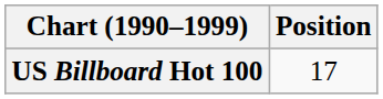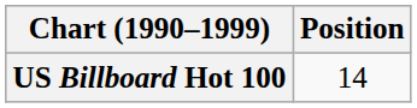 <table class="wikitable plainrowheaders">
 <tr>
 <th>Chart (1990–1999)</th>
 <th>Position</th>
 </tr>
 <tr>
 <th scope="row">US <em>Billboard</em> Hot 100</th>
-<td align="center">17</td>
+<td align="center">14</td>
 </tr>
 </table>
